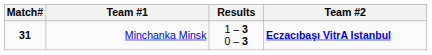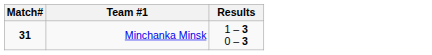 <table class="wikitable" style="border-collapse: collapse;">
 <tr>
 <th>Match#</th>
 <th align="right" width="240">Team #1</th>
 <th>  Results  </th>
-<th align="left" width="240">Team #2</th>
 </tr>
 <tr>
 <td align="center"><strong>31</strong></td>
 <td align="right"><a href='#'>Minchanka Minsk</a> </td>
 <td align="center">1 – <strong>3</strong> <br> 0 – <strong>3</strong></td>
-<td> <strong><a href='#'>Eczacıbaşı VitrA Istanbul</a></strong></td>
 </tr>
 </table>
